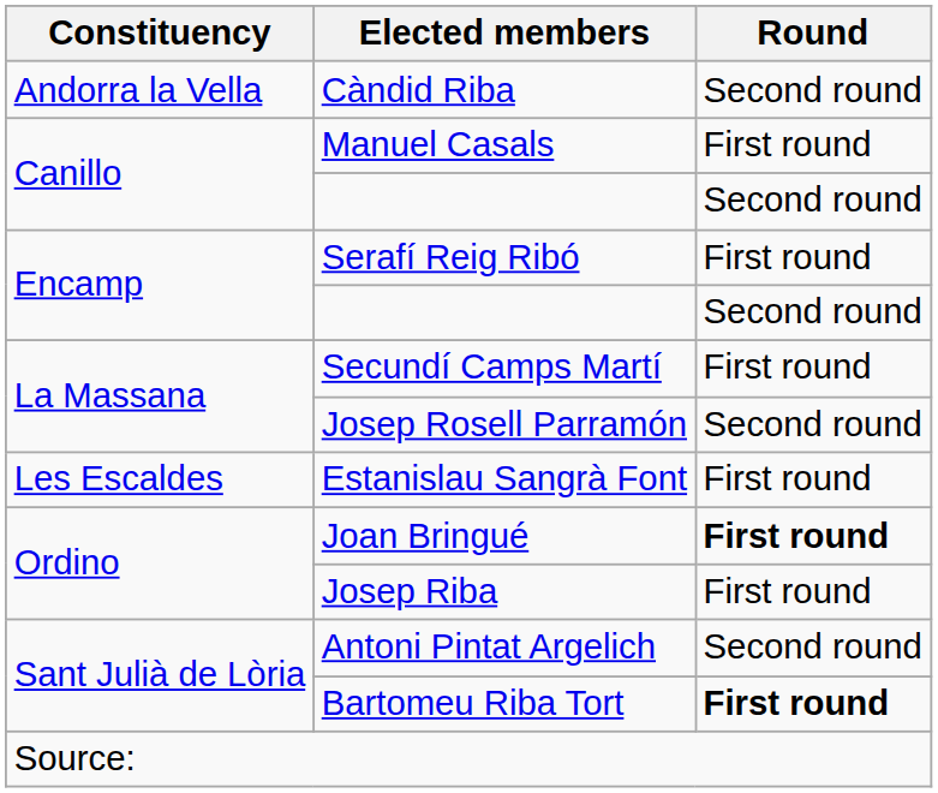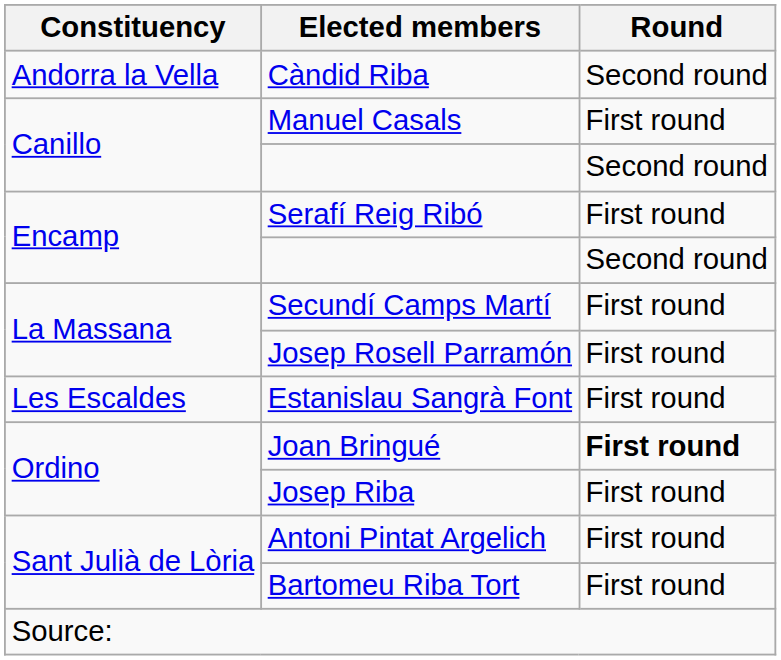 <table class=wikitable>
 <tr>
 <th>Constituency</th>
 <th>Elected members</th>
 <th>Round</th>
 </tr>
 <tr>
 <td><a href='#'>Andorra la Vella</a></td>
 <td><a href='#'>Càndid Riba</a></td>
 <td>Second round</td>
 </tr>
 <tr>
 <td rowspan=2><a href='#'>Canillo</a></td>
 <td><a href='#'>Manuel Casals</a></td>
 <td>First round</td>
 </tr>
 <tr>
 <td></td>
 <td>Second round</td>
 </tr>
 <tr>
 <td rowspan=2><a href='#'>Encamp</a></td>
 <td><a href='#'>Serafí Reig Ribó</a></td>
 <td>First round</td>
 </tr>
 <tr>
 <td></td>
 <td>Second round</td>
 </tr>
 <tr>
 <td rowspan=2><a href='#'>La Massana</a></td>
 <td><a href='#'>Secundí Camps Martí</a></td>
 <td>First round</td>
 </tr>
 <tr>
 <td><a href='#'>Josep Rosell Parramón</a></td>
-<td>Second round</td>
+<td>First round</td>
 </tr>
 <tr>
 <td><a href='#'>Les Escaldes</a></td>
 <td><a href='#'>Estanislau Sangrà Font</a></td>
 <td>First round</td>
 </tr>
 <tr>
 <td rowspan=2><a href='#'>Ordino</a></td>
 <td><a href='#'>Joan Bringué</a></td>
 <td><strong>First round</strong></td>
 </tr>
 <tr>
 <td><a href='#'>Josep Riba</a></td>
 <td>First round</td>
 </tr>
 <tr>
 <td rowspan=2><a href='#'>Sant Julià de Lòria</a></td>
 <td><a href='#'>Antoni Pintat Argelich</a></td>
-<td>Second round</td>
+<td>First round</td>
 </tr>
 <tr>
 <td><a href='#'>Bartomeu Riba Tort</a></td>
-<td><strong>First round</strong></td>
+<td>First round</td>
 </tr>
 <tr>
 <td colspan=3>Source: </td>
 </tr>
 </table>
